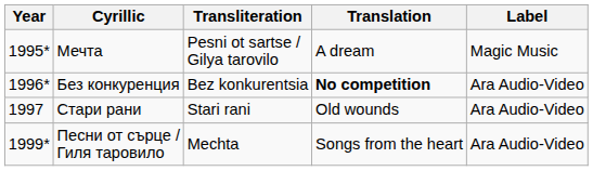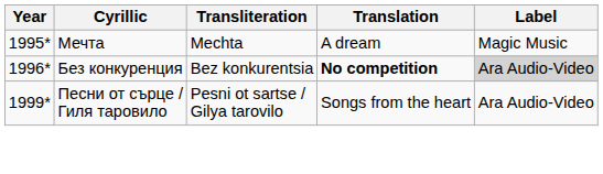 <table class="wikitable">
 <tr>
 <th>Year</th>
 <th>Cyrillic</th>
 <th>Transliteration</th>
 <th>Translation</th>
 <th>Label</th>
 </tr>
 <tr>
 <td>1995*</td>
 <td>Мечта</td>
-<td>Pesni ot sartse /<br>Gilya tarovilo</td>
+<td>Mechta</td>
 <td>A dream</td>
 <td>Magic Music</td>
 </tr>
 <tr>
 <td>1996*</td>
 <td>Без конкуренция</td>
 <td>Bez konkurentsia</td>
 <td><strong>No competition</strong></td>
-<td>Ara Audio-Video</td>
-</tr>
-<tr>
-<td>1997</td>
-<td>Стари рани</td>
-<td>Stari rani</td>
-<td>Old wounds</td>
-<td>Ara Audio-Video</td>
+<td style="background: lightgrey;">Ara Audio-Video</td>
 </tr>
 <tr>
 <td>1999*</td>
 <td>Песни от сърце /<br>Гиля таровило</td>
-<td>Mechta</td>
+<td>Pesni ot sartse /<br>Gilya tarovilo</td>
 <td>Songs from the heart</td>
 <td>Ara Audio-Video</td>
 </tr>
 </table>
